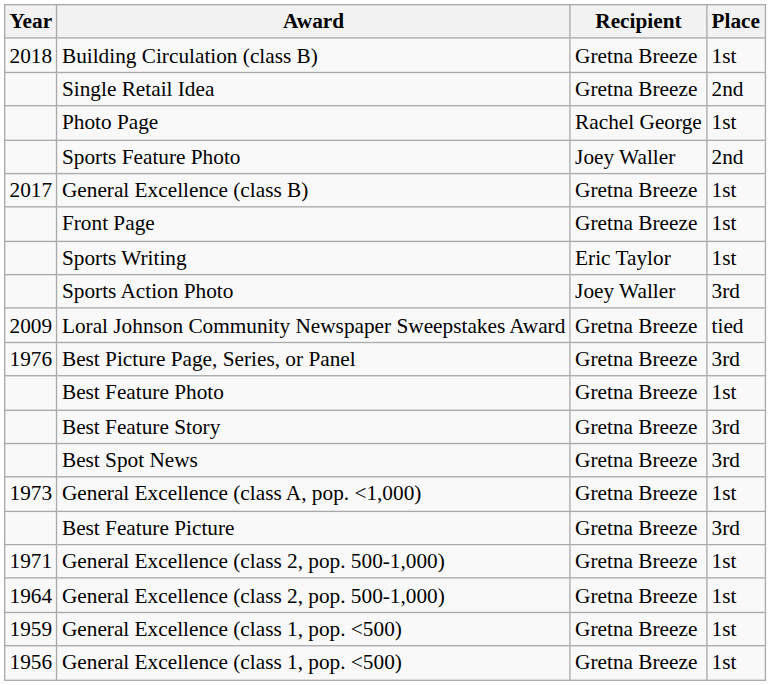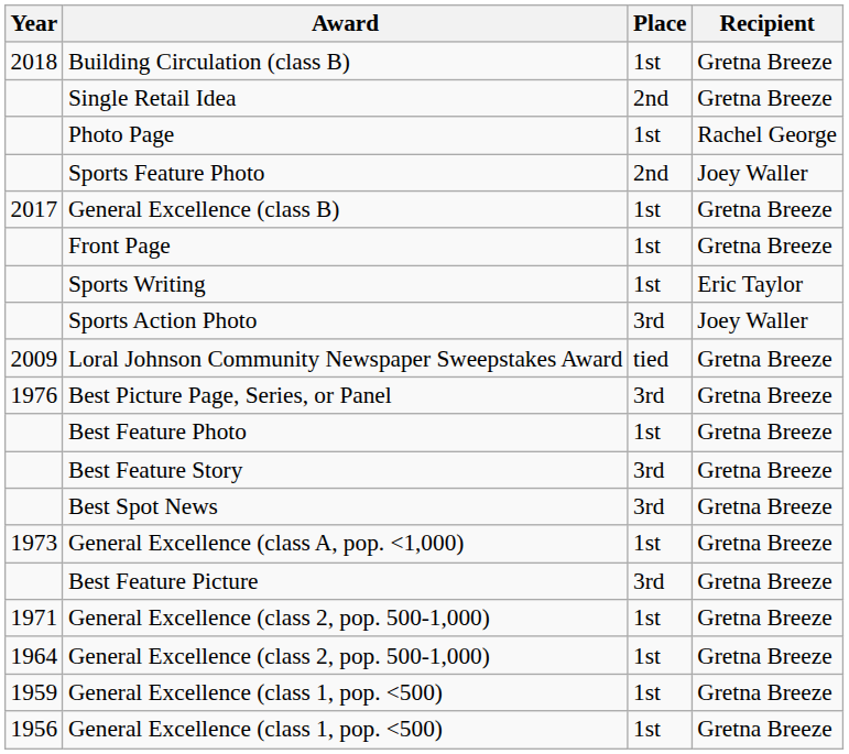 <table class="wikitable">
 <tr>
 <th>Year</th>
 <th>Award</th>
+<th>Place</th>
 <th>Recipient</th>
-<th>Place</th>
 </tr>
 <tr>
 <td>2018</td>
 <td>Building Circulation (class B)</td>
+<td>1st</td>
 <td>Gretna Breeze</td>
-<td>1st</td>
 </tr>
 <tr>
 <td></td>
 <td>Single Retail Idea</td>
+<td>2nd</td>
 <td>Gretna Breeze</td>
-<td>2nd</td>
 </tr>
 <tr>
 <td></td>
 <td>Photo Page</td>
+<td>1st</td>
 <td>Rachel George</td>
-<td>1st</td>
 </tr>
 <tr>
 <td></td>
 <td>Sports Feature Photo</td>
+<td>2nd</td>
 <td>Joey Waller</td>
-<td>2nd</td>
 </tr>
 <tr>
 <td>2017</td>
 <td>General Excellence (class B)</td>
+<td>1st</td>
 <td>Gretna Breeze</td>
-<td>1st</td>
 </tr>
 <tr>
 <td></td>
 <td>Front Page</td>
+<td>1st</td>
 <td>Gretna Breeze</td>
-<td>1st</td>
 </tr>
 <tr>
 <td></td>
 <td>Sports Writing</td>
+<td>1st</td>
 <td>Eric Taylor</td>
-<td>1st</td>
 </tr>
 <tr>
 <td></td>
 <td>Sports Action Photo</td>
+<td>3rd</td>
 <td>Joey Waller</td>
-<td>3rd</td>
 </tr>
 <tr>
 <td>2009</td>
 <td>Loral Johnson Community Newspaper Sweepstakes Award</td>
+<td>tied</td>
 <td>Gretna Breeze</td>
-<td>tied</td>
 </tr>
 <tr>
 <td>1976</td>
 <td>Best Picture Page, Series, or Panel</td>
+<td>3rd</td>
 <td>Gretna Breeze</td>
-<td>3rd</td>
 </tr>
 <tr>
 <td></td>
 <td>Best Feature Photo</td>
+<td>1st</td>
 <td>Gretna Breeze</td>
-<td>1st</td>
 </tr>
 <tr>
 <td></td>
 <td>Best Feature Story</td>
+<td>3rd</td>
 <td>Gretna Breeze</td>
-<td>3rd</td>
 </tr>
 <tr>
 <td></td>
 <td>Best Spot News</td>
+<td>3rd</td>
 <td>Gretna Breeze</td>
-<td>3rd</td>
 </tr>
 <tr>
 <td>1973</td>
 <td>General Excellence (class A, pop. <1,000)</td>
+<td>1st</td>
 <td>Gretna Breeze</td>
-<td>1st</td>
 </tr>
 <tr>
 <td></td>
 <td>Best Feature Picture</td>
+<td>3rd</td>
 <td>Gretna Breeze</td>
-<td>3rd</td>
 </tr>
 <tr>
 <td>1971</td>
 <td>General Excellence (class 2, pop. 500-1,000)</td>
+<td>1st</td>
 <td>Gretna Breeze</td>
-<td>1st</td>
 </tr>
 <tr>
 <td>1964</td>
 <td>General Excellence (class 2, pop. 500-1,000)</td>
+<td>1st</td>
 <td>Gretna Breeze</td>
-<td>1st</td>
 </tr>
 <tr>
 <td>1959</td>
 <td>General Excellence (class 1, pop. <500)</td>
+<td>1st</td>
 <td>Gretna Breeze</td>
-<td>1st</td>
 </tr>
 <tr>
 <td>1956</td>
 <td>General Excellence (class 1, pop. <500)</td>
+<td>1st</td>
 <td>Gretna Breeze</td>
-<td>1st</td>
 </tr>
 </table>
